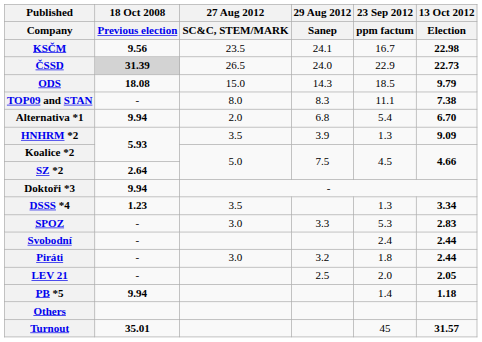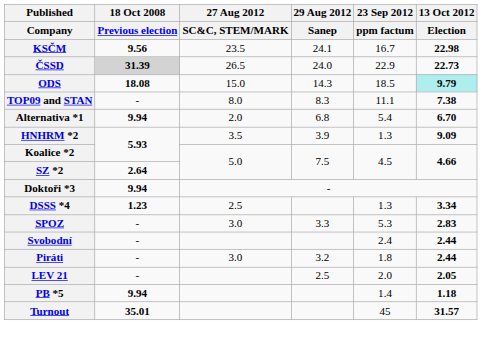 <table class="wikitable" style="text-align:center;">
 <tr>
 <th>Published</th>
 <th>18 Oct 2008 </th>
 <th>27 Aug 2012 </th>
 <th>29 Aug 2012 </th>
 <th>23 Sep 2012 </th>
 <th>13 Oct 2012 </th>
 </tr>
 <tr>
 <th>Company</th>
 <th><a href='#'>Previous election</a></th>
 <th>SC&C, STEM/MARK</th>
 <th>Sanep</th>
 <th>ppm factum</th>
 <th>Election</th>
 </tr>
 <tr>
 <th><a href='#'>KSČM</a></th>
 <td><strong>9.56</strong></td>
 <td>23.5</td>
 <td>24.1</td>
 <td>16.7</td>
 <td><strong>22.98</strong></td>
 </tr>
 <tr>
 <th><a href='#'>ČSSD</a></th>
 <td style="background: lightgrey;"><strong>31.39</strong></td>
 <td>26.5</td>
 <td>24.0</td>
 <td>22.9</td>
 <td><strong>22.73</strong></td>
 </tr>
 <tr>
 <th><a href='#'>ODS</a></th>
 <td><strong>18.08</strong></td>
 <td>15.0</td>
 <td>14.3</td>
 <td>18.5</td>
-<td><strong>9.79</strong></td>
+<td style="background: paleturquoise;"><strong>9.79</strong></td>
 </tr>
 <tr>
 <th><a href='#'>TOP09</a> and <a href='#'>STAN</a></th>
 <td>-</td>
 <td>8.0</td>
 <td>8.3</td>
 <td>11.1</td>
 <td><strong>7.38</strong></td>
 </tr>
 <tr>
 <th>Alternativa *1</th>
 <td><strong>9.94</strong></td>
 <td>2.0</td>
 <td>6.8</td>
 <td>5.4</td>
 <td><strong>6.70</strong></td>
 </tr>
 <tr>
 <th><a href='#'>HNHRM</a> *2</th>
 <td rowspan=2><strong>5.93</strong></td>
 <td>3.5</td>
 <td>3.9</td>
 <td>1.3</td>
 <td><strong>9.09</strong></td>
 </tr>
 <tr>
 <th>Koalice *2</th>
 <td rowspan=2>5.0</td>
 <td rowspan=2>7.5</td>
 <td rowspan=2>4.5</td>
 <td rowspan=2><strong>4.66</strong></td>
 </tr>
 <tr>
 <th><a href='#'>SZ</a> *2</th>
 <td><strong>2.64</strong></td>
 </tr>
 <tr>
 <th>Doktoři *3</th>
 <td><strong>9.94</strong></td>
 <td colspan=4>-</td>
 </tr>
 <tr>
 <th><a href='#'>DSSS</a> *4</th>
 <td><strong>1.23</strong></td>
-<td>3.5</td>
+<td>2.5</td>
 <td></td>
 <td>1.3</td>
 <td><strong>3.34</strong></td>
 </tr>
 <tr>
 <th><a href='#'>SPOZ</a></th>
 <td>-</td>
 <td>3.0</td>
 <td>3.3</td>
 <td>5.3</td>
 <td><strong>2.83</strong></td>
 </tr>
 <tr>
 <th><a href='#'>Svobodní</a></th>
 <td>-</td>
 <td></td>
 <td></td>
 <td>2.4</td>
 <td><strong>2.44</strong></td>
 </tr>
 <tr>
 <th><a href='#'>Piráti</a></th>
 <td>-</td>
 <td>3.0</td>
 <td>3.2</td>
 <td>1.8</td>
 <td><strong>2.44</strong></td>
 </tr>
 <tr>
 <th><a href='#'>LEV 21</a></th>
 <td>-</td>
 <td></td>
 <td>2.5</td>
 <td>2.0</td>
 <td><strong>2.05</strong></td>
 </tr>
 <tr>
 <th><a href='#'>PB</a> *5</th>
 <td><strong>9.94</strong></td>
 <td></td>
 <td></td>
 <td>1.4</td>
 <td><strong>1.18</strong></td>
 </tr>
 <tr>
-<th><a href='#'>Others</a></th>
-<td></td>
-<td></td>
-<td></td>
-<td></td>
-<td></td>
-</tr>
-<tr>
 <th><a href='#'>Turnout</a></th>
 <td><strong>35.01</strong></td>
 <td></td>
 <td></td>
 <td>45</td>
 <td><strong>31.57</strong></td>
 </tr>
 </table>
